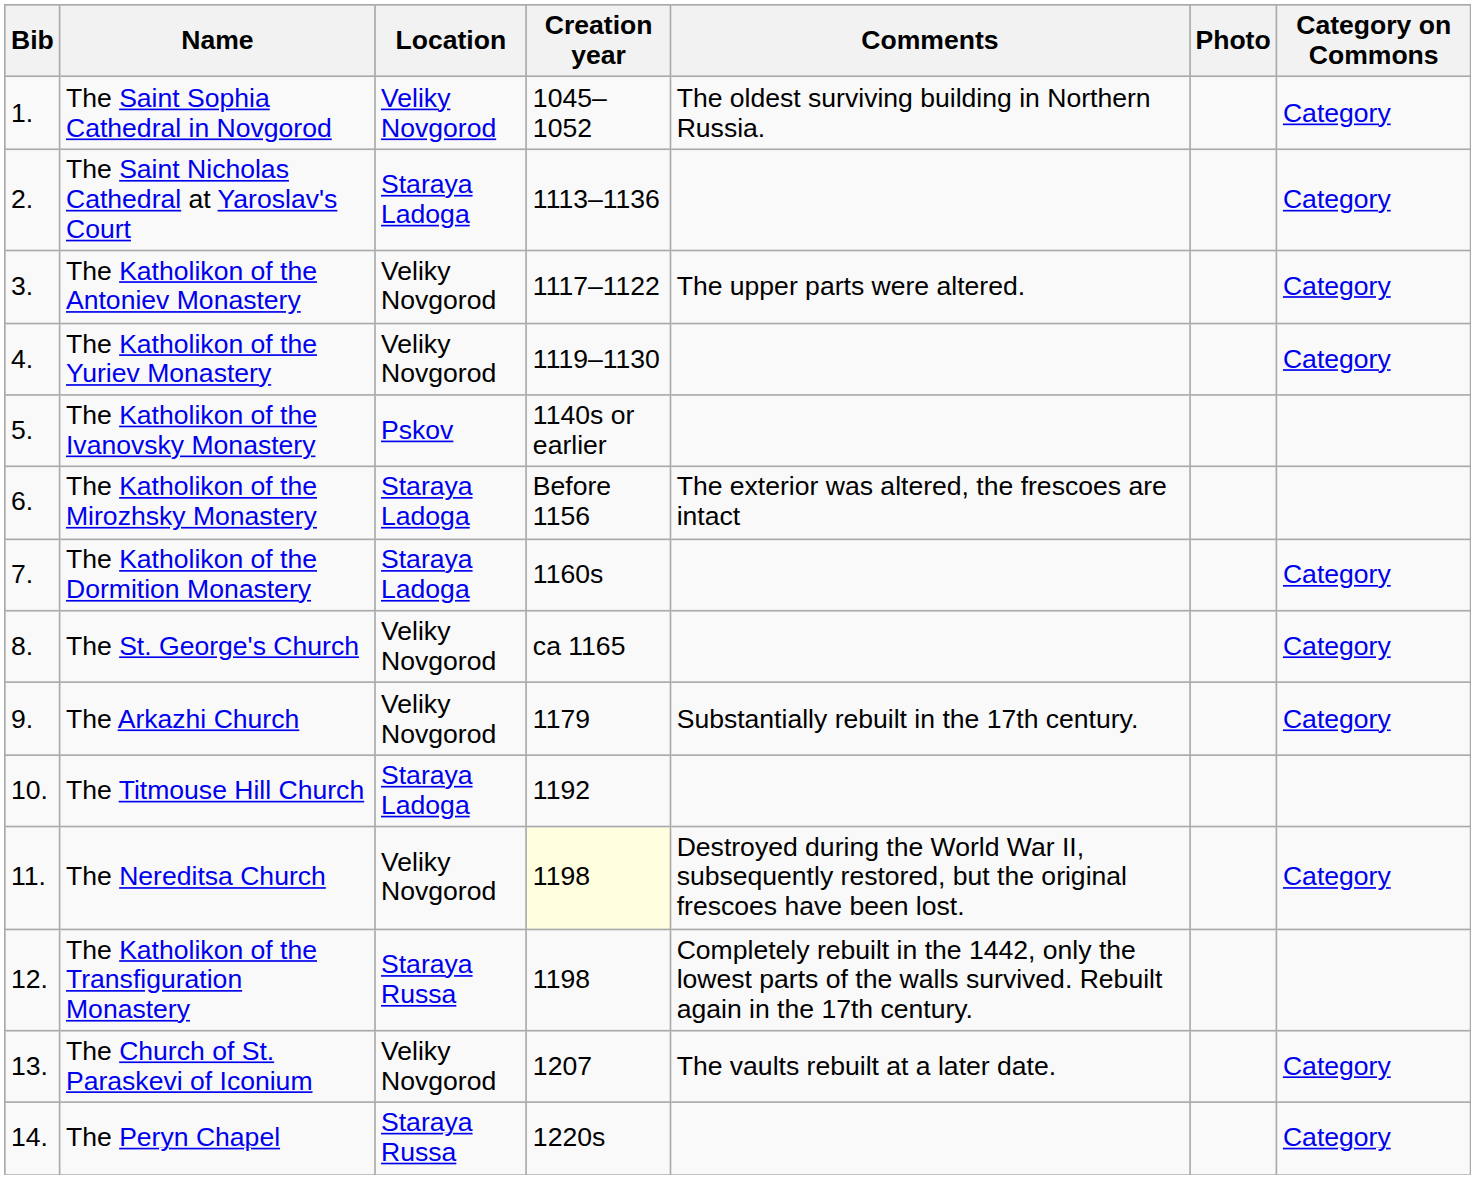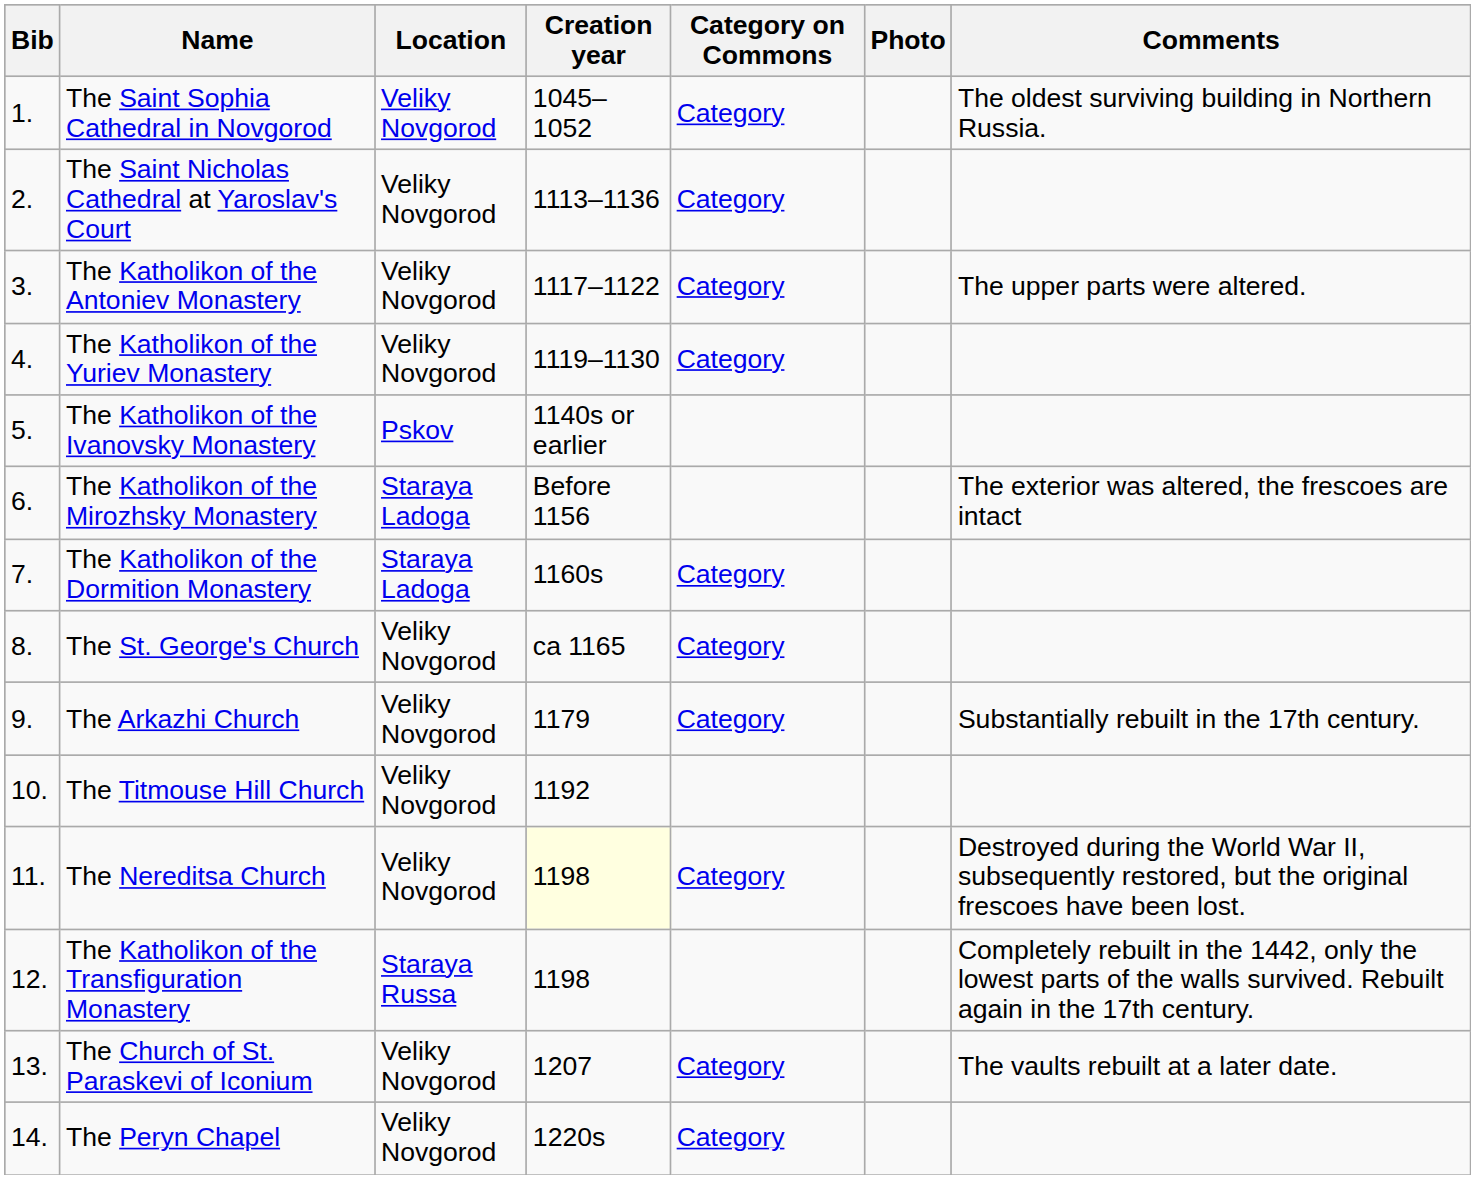 <table class="wikitable sortable" width="100%">
 <tr>
 <th>Bib</th>
 <th>Name</th>
 <th>Location</th>
 <th>Creation year</th>
+<th>Category on Commons</th>
+<th>Photo</th>
 <th>Comments</th>
-<th>Photo</th>
-<th>Category on Commons</th>
 </tr>
 <tr>
 <td>1.</td>
 <td>The <a href='#'>Saint Sophia Cathedral in Novgorod</a></td>
 <td><a href='#'>Veliky Novgorod</a></td>
 <td>1045–1052</td>
+<td><a href='#'>Category</a></td>
+<td></td>
 <td>The oldest surviving building in Northern Russia.</td>
-<td></td>
-<td><a href='#'>Category</a></td>
 </tr>
 <tr>
 <td>2.</td>
 <td>The <a href='#'>Saint Nicholas Cathedral</a> at <a href='#'>Yaroslav's Court</a></td>
-<td><a href='#'>Staraya Ladoga</a></td>
+<td>Veliky Novgorod</td>
 <td>1113–1136</td>
+<td><a href='#'>Category</a></td>
 <td></td>
 <td></td>
-<td><a href='#'>Category</a></td>
 </tr>
 <tr>
 <td>3.</td>
 <td>The <a href='#'>Katholikon of the Antoniev Monastery</a></td>
 <td>Veliky Novgorod</td>
 <td>1117–1122</td>
+<td><a href='#'>Category</a></td>
+<td></td>
 <td>The upper parts were altered.</td>
-<td></td>
-<td><a href='#'>Category</a></td>
 </tr>
 <tr>
 <td>4.</td>
 <td>The <a href='#'>Katholikon of the Yuriev Monastery</a></td>
 <td>Veliky Novgorod</td>
 <td>1119–1130</td>
+<td><a href='#'>Category</a></td>
 <td></td>
 <td></td>
-<td><a href='#'>Category</a></td>
 </tr>
 <tr>
 <td>5.</td>
 <td>The <a href='#'>Katholikon of the Ivanovsky Monastery</a></td>
 <td><a href='#'>Pskov</a></td>
 <td>1140s or earlier</td>
 <td></td>
 <td></td>
 <td></td>
 </tr>
 <tr>
 <td>6.</td>
 <td>The <a href='#'>Katholikon of the Mirozhsky Monastery</a></td>
 <td><a href='#'>Staraya Ladoga</a></td>
 <td>Before 1156</td>
-<td>The exterior was altered, the frescoes are intact</td>
 <td></td>
 <td></td>
+<td>The exterior was altered, the frescoes are intact</td>
 </tr>
 <tr>
 <td>7.</td>
 <td>The <a href='#'>Katholikon of the Dormition Monastery</a></td>
 <td><a href='#'>Staraya Ladoga</a></td>
 <td>1160s</td>
+<td><a href='#'>Category</a></td>
 <td></td>
 <td></td>
-<td><a href='#'>Category</a></td>
 </tr>
 <tr>
 <td>8.</td>
 <td>The <a href='#'>St. George's Church</a></td>
 <td>Veliky Novgorod</td>
 <td>ca 1165</td>
+<td><a href='#'>Category</a></td>
 <td></td>
 <td></td>
-<td><a href='#'>Category</a></td>
 </tr>
 <tr>
 <td>9.</td>
 <td>The <a href='#'>Arkazhi Church</a></td>
 <td>Veliky Novgorod</td>
 <td>1179</td>
+<td><a href='#'>Category</a></td>
+<td></td>
 <td>Substantially rebuilt in the 17th century.</td>
-<td></td>
-<td><a href='#'>Category</a></td>
 </tr>
 <tr>
 <td>10.</td>
 <td>The <a href='#'>Titmouse Hill Church</a></td>
-<td><a href='#'>Staraya Ladoga</a></td>
+<td>Veliky Novgorod</td>
 <td>1192</td>
 <td></td>
 <td></td>
 <td></td>
 </tr>
 <tr>
 <td>11.</td>
 <td>The <a href='#'>Nereditsa Church</a></td>
 <td>Veliky Novgorod</td>
 <td style="background: lightyellow;">1198</td>
+<td><a href='#'>Category</a></td>
+<td></td>
 <td>Destroyed during the World War II, subsequently restored, but the original frescoes have been lost.</td>
-<td></td>
-<td><a href='#'>Category</a></td>
 </tr>
 <tr>
 <td>12.</td>
 <td>The <a href='#'>Katholikon of the Transfiguration Monastery</a></td>
 <td><a href='#'>Staraya Russa</a></td>
 <td>1198</td>
-<td>Completely rebuilt in the 1442, only the lowest parts of the walls survived. Rebuilt again in the 17th century.</td>
 <td></td>
 <td></td>
+<td>Completely rebuilt in the 1442, only the lowest parts of the walls survived. Rebuilt again in the 17th century.</td>
 </tr>
 <tr>
 <td>13.</td>
 <td>The <a href='#'>Church of St. Paraskevi of Iconium</a></td>
 <td>Veliky Novgorod</td>
 <td>1207</td>
+<td><a href='#'>Category</a></td>
+<td></td>
 <td>The vaults rebuilt at a later date.</td>
-<td></td>
-<td><a href='#'>Category</a></td>
 </tr>
 <tr>
 <td>14.</td>
 <td>The <a href='#'>Peryn Chapel</a></td>
-<td><a href='#'>Staraya Russa</a></td>
+<td>Veliky Novgorod</td>
 <td>1220s</td>
+<td><a href='#'>Category</a></td>
 <td></td>
 <td></td>
-<td><a href='#'>Category</a></td>
 </tr>
 </table>
